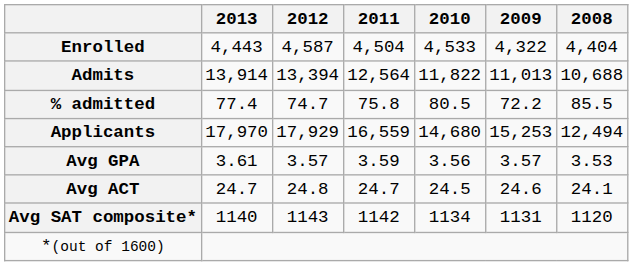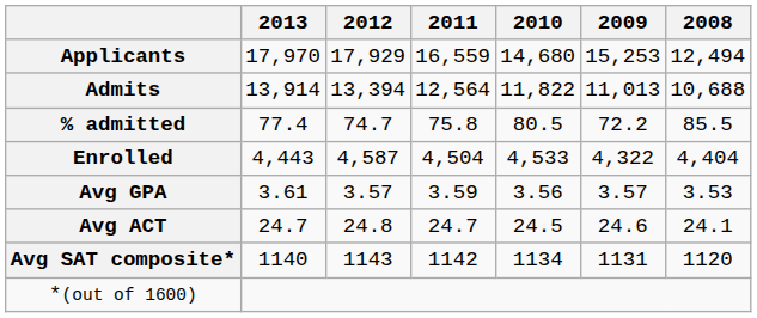 <table class="wikitable" style="text-align:center">
 <tr>
 <th> </th>
 <th>2013</th>
 <th>2012</th>
 <th>2011</th>
 <th>2010</th>
 <th>2009</th>
 <th>2008</th>
 </tr>
 <tr>
-<th>Enrolled</th>
-<td>4,443</td>
-<td>4,587</td>
-<td>4,504</td>
-<td>4,533</td>
-<td>4,322</td>
-<td>4,404</td>
+<th>Applicants</th>
+<td>17,970</td>
+<td>17,929</td>
+<td>16,559</td>
+<td>14,680</td>
+<td>15,253</td>
+<td>12,494</td>
 </tr>
 <tr>
 <th>Admits</th>
 <td>13,914</td>
 <td>13,394</td>
 <td>12,564</td>
 <td>11,822</td>
 <td>11,013</td>
 <td>10,688</td>
 </tr>
 <tr>
 <th>% admitted</th>
 <td>77.4</td>
 <td>74.7</td>
 <td>75.8</td>
 <td>80.5</td>
 <td>72.2</td>
 <td>85.5</td>
 </tr>
 <tr>
-<th>Applicants</th>
-<td>17,970</td>
-<td>17,929</td>
-<td>16,559</td>
-<td>14,680</td>
-<td>15,253</td>
-<td>12,494</td>
+<th>Enrolled</th>
+<td>4,443</td>
+<td>4,587</td>
+<td>4,504</td>
+<td>4,533</td>
+<td>4,322</td>
+<td>4,404</td>
 </tr>
 <tr>
 <th>Avg GPA</th>
 <td>3.61</td>
 <td>3.57</td>
 <td>3.59</td>
 <td>3.56</td>
 <td>3.57</td>
 <td>3.53</td>
 </tr>
 <tr>
 <th>Avg ACT</th>
 <td>24.7</td>
 <td>24.8</td>
 <td>24.7</td>
 <td>24.5</td>
 <td>24.6</td>
 <td>24.1</td>
 </tr>
 <tr>
 <th>Avg SAT composite*</th>
 <td>1140</td>
 <td>1143</td>
 <td>1142</td>
 <td>1134</td>
 <td>1131</td>
 <td>1120</td>
 </tr>
 <tr>
 <td>*<small>(out of 1600)</small></td>
 </tr>
 </table>
